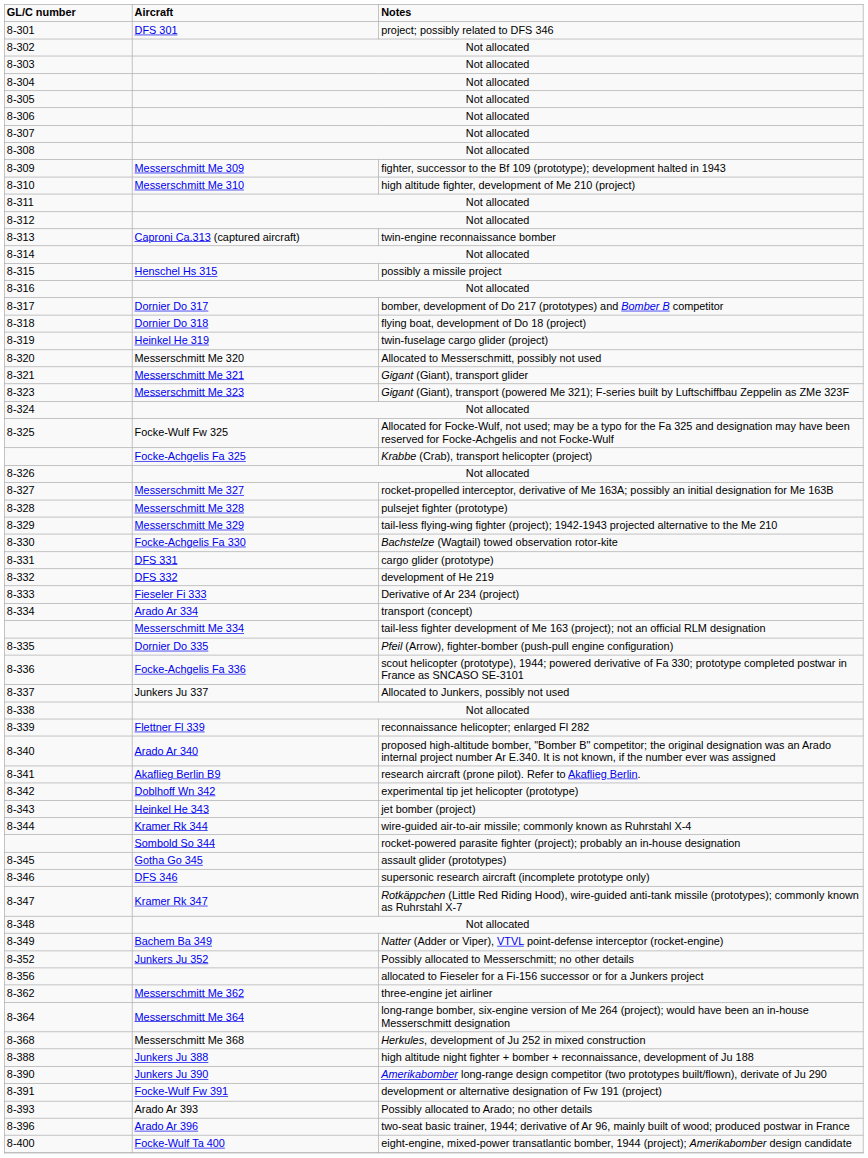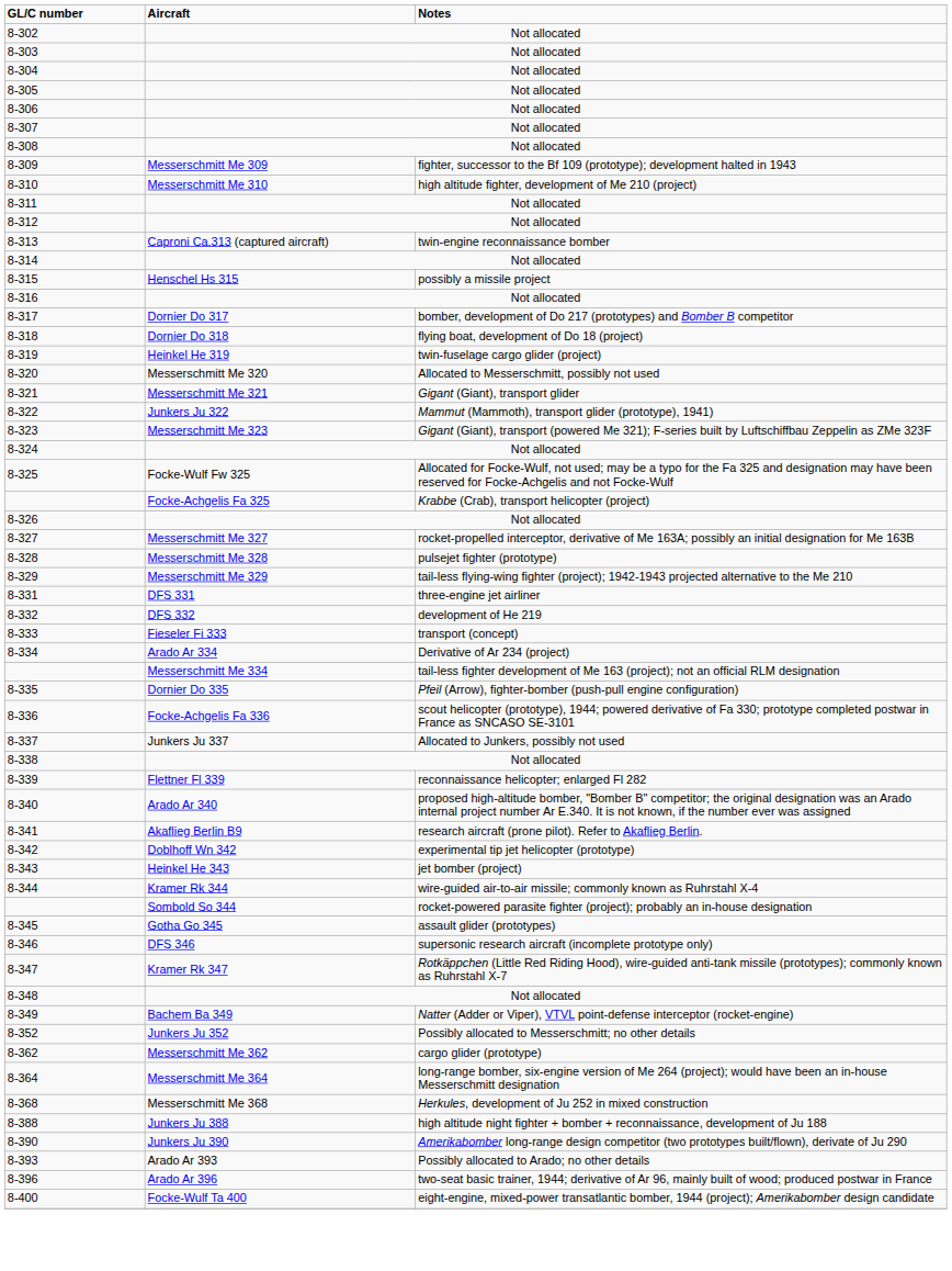 <table class="wikitable sortable" style="text-align:left; width:100%;">
 <tr>
 <td width="100pt"><strong>GL/C number</strong></td>
 <td width="200pt"><strong>Aircraft</strong></td>
 <td width="400pt"><strong>Notes</strong></td>
-</tr>
-<tr>
-<td>8-301</td>
-<td><a href='#'>DFS 301</a></td>
-<td>project; possibly related to DFS 346</td>
 </tr>
 <tr>
 <td>8-302</td>
 <td colspan="2" align=center>Not allocated</td>
 </tr>
 <tr>
 <td>8-303</td>
 <td colspan="2" align=center>Not allocated</td>
 </tr>
 <tr>
 <td>8-304</td>
 <td colspan="2" align=center>Not allocated</td>
 </tr>
 <tr>
 <td>8-305</td>
 <td colspan="2" align=center>Not allocated</td>
 </tr>
 <tr>
 <td>8-306</td>
 <td colspan="2" align=center>Not allocated</td>
 </tr>
 <tr>
 <td>8-307</td>
 <td colspan="2" align=center>Not allocated</td>
 </tr>
 <tr>
 <td>8-308</td>
 <td colspan="2" align=center>Not allocated</td>
 </tr>
 <tr>
 <td>8-309</td>
 <td><a href='#'>Messerschmitt Me 309</a></td>
 <td>fighter, successor to the Bf 109 (prototype); development halted in 1943</td>
 </tr>
 <tr>
 <td>8-310</td>
 <td><a href='#'>Messerschmitt Me 310</a></td>
 <td>high altitude fighter, development of Me 210 (project)</td>
 </tr>
 <tr>
 <td>8-311</td>
 <td colspan="2" align=center>Not allocated</td>
 </tr>
 <tr>
 <td>8-312</td>
 <td colspan="2" align=center>Not allocated</td>
 </tr>
 <tr>
 <td>8-313</td>
 <td><a href='#'>Caproni Ca.313</a> (captured aircraft)</td>
 <td>twin-engine reconnaissance bomber</td>
 </tr>
 <tr>
 <td>8-314</td>
 <td colspan="2" align=center>Not allocated</td>
 </tr>
 <tr>
 <td>8-315</td>
 <td><a href='#'>Henschel Hs 315</a></td>
 <td>possibly a missile project</td>
 </tr>
 <tr>
 <td>8-316</td>
 <td colspan="2" align=center>Not allocated</td>
 </tr>
 <tr>
 <td>8-317</td>
 <td><a href='#'>Dornier Do 317</a></td>
 <td>bomber, development of Do 217 (prototypes) and <em><a href='#'>Bomber B</a></em> competitor</td>
 </tr>
 <tr>
 <td>8-318</td>
 <td><a href='#'>Dornier Do 318</a></td>
 <td>flying boat, development of Do 18 (project)</td>
 </tr>
 <tr>
 <td>8-319</td>
 <td><a href='#'>Heinkel He 319</a></td>
 <td>twin-fuselage cargo glider (project)</td>
 </tr>
 <tr>
 <td>8-320</td>
 <td>Messerschmitt Me 320</td>
 <td>Allocated to Messerschmitt, possibly not used</td>
 </tr>
 <tr>
 <td>8-321</td>
 <td><a href='#'>Messerschmitt Me 321</a></td>
 <td><em>Gigant</em> (Giant), transport glider</td>
 </tr>
 <tr>
+<td>8-322</td>
+<td><a href='#'>Junkers Ju 322</a></td>
+<td><em>Mammut</em> (Mammoth), transport glider (prototype), 1941)</td>
+</tr>
+<tr>
 <td>8-323</td>
 <td><a href='#'>Messerschmitt Me 323</a></td>
 <td><em>Gigant</em> (Giant), transport (powered Me 321); F-series built by Luftschiffbau Zeppelin as ZMe 323F</td>
 </tr>
 <tr>
 <td>8-324</td>
 <td colspan="2" align=center>Not allocated</td>
 </tr>
 <tr>
 <td>8-325</td>
 <td>Focke-Wulf Fw 325</td>
 <td>Allocated for Focke-Wulf, not used; may be a typo for the Fa 325 and designation may have been reserved for Focke-Achgelis and not Focke-Wulf</td>
 </tr>
 <tr>
 <td></td>
 <td><a href='#'>Focke-Achgelis Fa 325</a></td>
 <td><em>Krabbe</em> (Crab), transport helicopter (project)</td>
 </tr>
 <tr>
 <td>8-326</td>
 <td colspan="2" align=center>Not allocated</td>
 </tr>
 <tr>
 <td>8-327</td>
 <td><a href='#'>Messerschmitt Me 327</a></td>
 <td>rocket-propelled interceptor, derivative of Me 163A; possibly an initial designation for Me 163B</td>
 </tr>
 <tr>
 <td>8-328</td>
 <td><a href='#'>Messerschmitt Me 328</a></td>
 <td>pulsejet fighter (prototype)</td>
 </tr>
 <tr>
 <td>8-329</td>
 <td><a href='#'>Messerschmitt Me 329</a></td>
 <td>tail-less flying-wing fighter (project); 1942-1943 projected alternative to the Me 210</td>
 </tr>
 <tr>
-<td>8-330</td>
-<td><a href='#'>Focke-Achgelis Fa 330</a></td>
-<td><em>Bachstelze</em> (Wagtail) towed observation rotor-kite</td>
-</tr>
-<tr>
 <td>8-331</td>
 <td><a href='#'>DFS 331</a></td>
-<td>cargo glider (prototype)</td>
+<td>three-engine jet airliner</td>
 </tr>
 <tr>
 <td>8-332</td>
 <td><a href='#'>DFS 332</a></td>
 <td>development of He 219</td>
 </tr>
 <tr>
 <td>8-333</td>
 <td><a href='#'>Fieseler Fi 333</a></td>
-<td>Derivative of Ar 234 (project)</td>
+<td>transport (concept)</td>
 </tr>
 <tr>
 <td>8-334</td>
 <td><a href='#'>Arado Ar 334</a></td>
-<td>transport (concept)</td>
+<td>Derivative of Ar 234 (project)</td>
 </tr>
 <tr>
 <td></td>
 <td><a href='#'>Messerschmitt Me 334</a></td>
 <td>tail-less fighter development of Me 163 (project); not an official RLM designation</td>
 </tr>
 <tr>
 <td>8-335</td>
 <td><a href='#'>Dornier Do 335</a></td>
 <td><em>Pfeil</em> (Arrow), fighter-bomber (push-pull engine configuration)</td>
 </tr>
 <tr>
 <td>8-336</td>
 <td><a href='#'>Focke-Achgelis Fa 336</a></td>
 <td>scout helicopter (prototype), 1944; powered derivative of Fa 330; prototype completed postwar in France as SNCASO SE-3101</td>
 </tr>
 <tr>
 <td>8-337</td>
 <td>Junkers Ju 337</td>
 <td>Allocated to Junkers, possibly not used</td>
 </tr>
 <tr>
 <td>8-338</td>
 <td colspan="2" align=center>Not allocated</td>
 </tr>
 <tr>
 <td>8-339</td>
 <td><a href='#'>Flettner Fl 339</a></td>
 <td>reconnaissance helicopter; enlarged Fl 282</td>
 </tr>
 <tr>
 <td>8-340</td>
 <td><a href='#'>Arado Ar 340</a></td>
 <td>proposed high-altitude bomber, "Bomber B" competitor; the original designation was an Arado internal project number Ar E.340. It is not known, if the number ever was assigned</td>
 </tr>
 <tr>
 <td>8-341</td>
 <td><a href='#'>Akaflieg Berlin B9</a></td>
 <td>research aircraft (prone pilot). Refer to <a href='#'>Akaflieg Berlin</a>.</td>
 </tr>
 <tr>
 <td>8-342</td>
 <td><a href='#'>Doblhoff Wn 342</a></td>
 <td>experimental tip jet helicopter (prototype)</td>
 </tr>
 <tr>
 <td>8-343</td>
 <td><a href='#'>Heinkel He 343</a></td>
 <td>jet bomber (project)</td>
 </tr>
 <tr>
 <td>8-344</td>
 <td><a href='#'>Kramer Rk 344</a></td>
 <td>wire-guided air-to-air missile; commonly known as Ruhrstahl X-4</td>
 </tr>
 <tr>
 <td></td>
 <td><a href='#'>Sombold So 344</a></td>
 <td>rocket-powered parasite fighter (project); probably an in-house designation</td>
 </tr>
 <tr>
 <td>8-345</td>
 <td><a href='#'>Gotha Go 345</a></td>
 <td>assault glider (prototypes)</td>
 </tr>
 <tr>
 <td>8-346</td>
 <td><a href='#'>DFS 346</a></td>
 <td>supersonic research aircraft (incomplete prototype only)</td>
 </tr>
 <tr>
 <td>8-347</td>
 <td><a href='#'>Kramer Rk 347</a></td>
 <td><em>Rotkäppchen</em> (Little Red Riding Hood), wire-guided anti-tank missile (prototypes); commonly known as Ruhrstahl X-7</td>
 </tr>
 <tr>
 <td>8-348</td>
 <td colspan="2" align=center>Not allocated</td>
 </tr>
 <tr>
 <td>8-349</td>
 <td><a href='#'>Bachem Ba 349</a></td>
 <td><em>Natter</em> (Adder or Viper), <a href='#'>VTVL</a> point-defense interceptor (rocket-engine)</td>
 </tr>
 <tr>
 <td>8-352</td>
 <td><a href='#'>Junkers Ju 352</a></td>
 <td>Possibly allocated to Messerschmitt; no other details</td>
 </tr>
 <tr>
-<td>8-356</td>
-<td></td>
-<td>allocated to Fieseler for a Fi-156 successor or for a Junkers project</td>
-</tr>
-<tr>
 <td>8-362</td>
 <td><a href='#'>Messerschmitt Me 362</a></td>
-<td>three-engine jet airliner</td>
+<td>cargo glider (prototype)</td>
 </tr>
 <tr>
 <td>8-364</td>
 <td><a href='#'>Messerschmitt Me 364</a></td>
 <td>long-range bomber, six-engine version of Me 264 (project); would have been an in-house Messerschmitt designation</td>
 </tr>
 <tr>
 <td>8-368</td>
 <td>Messerschmitt Me 368</td>
 <td><em>Herkules</em>, development of Ju 252 in mixed construction</td>
 </tr>
 <tr>
 <td>8-388</td>
 <td><a href='#'>Junkers Ju 388</a></td>
 <td>high altitude night fighter + bomber + reconnaissance, development of Ju 188</td>
 </tr>
 <tr>
 <td>8-390</td>
 <td><a href='#'>Junkers Ju 390</a></td>
 <td><em><a href='#'>Amerikabomber</a></em> long-range design competitor (two prototypes built/flown), derivate of Ju 290</td>
 </tr>
 <tr>
-<td>8-391</td>
-<td><a href='#'>Focke-Wulf Fw 391</a></td>
-<td>development or alternative designation of Fw 191 (project)</td>
-</tr>
-<tr>
 <td>8-393</td>
 <td>Arado Ar 393</td>
 <td>Possibly allocated to Arado; no other details</td>
 </tr>
 <tr>
 <td>8-396</td>
 <td><a href='#'>Arado Ar 396</a></td>
 <td>two-seat basic trainer, 1944; derivative of Ar 96, mainly built of wood; produced postwar in France</td>
 </tr>
 <tr>
 <td>8-400</td>
 <td><a href='#'>Focke-Wulf Ta 400</a></td>
 <td>eight-engine, mixed-power transatlantic bomber, 1944 (project); <em>Amerikabomber</em> design candidate</td>
 </tr>
 <tr>
 </tr>
 </table>
